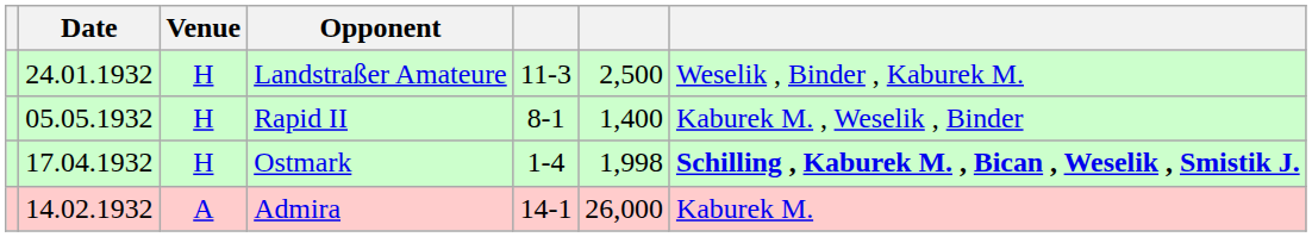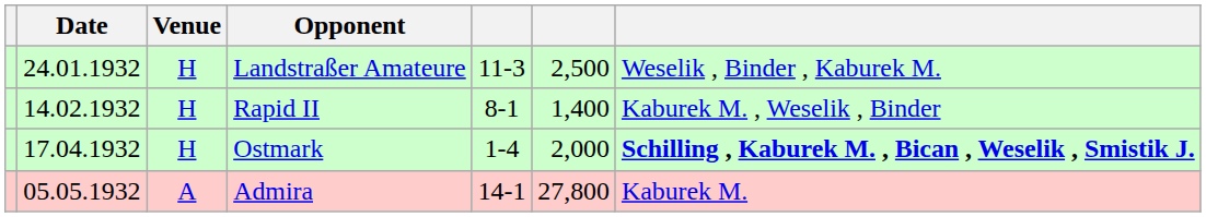 <table class="wikitable" Style="text-align: center">
 <tr>
 <th></th>
 <th>Date</th>
 <th>Venue</th>
 <th>Opponent</th>
 <th></th>
 <th></th>
 <th></th>
 </tr>
 <tr style="background:#cfc">
 <td></td>
 <td>24.01.1932</td>
 <td><a href='#'>H</a></td>
 <td align="left"><a href='#'>Landstraßer Amateure</a></td>
 <td>11-3</td>
 <td align="right">2,500</td>
 <td align="left"><a href='#'>Weselik</a>    , <a href='#'>Binder</a>    , <a href='#'>Kaburek M.</a>   </td>
 </tr>
 <tr style="background:#cfc">
 <td></td>
-<td>05.05.1932</td>
+<td>14.02.1932</td>
 <td><a href='#'>H</a></td>
 <td align="left"><a href='#'>Rapid II</a></td>
 <td>8-1</td>
 <td align="right">1,400</td>
 <td align="left"><a href='#'>Kaburek M.</a>     , <a href='#'>Weselik</a> , <a href='#'>Binder</a>  </td>
 </tr>
 <tr style="background:#cfc">
 <td></td>
 <td>17.04.1932</td>
 <td><a href='#'>H</a></td>
 <td align="left"><a href='#'>Ostmark</a></td>
 <td>1-4</td>
-<td align="right">1,998</td>
+<td align="right">2,000</td>
 <td align="left"><strong><a href='#'>Schilling</a> , <a href='#'>Kaburek M.</a>       , <a href='#'>Bican</a>  , <a href='#'>Weselik</a>   , <a href='#'>Smistik J.</a> </strong></td>
 </tr>
 <tr style="background:#fcc">
 <td></td>
-<td>14.02.1932</td>
+<td>05.05.1932</td>
 <td><a href='#'>A</a></td>
 <td align="left"><a href='#'>Admira</a></td>
 <td>14-1</td>
-<td align="right">26,000</td>
+<td align="right">27,800</td>
 <td align="left"><a href='#'>Kaburek M.</a> </td>
 </tr>
 </table>
